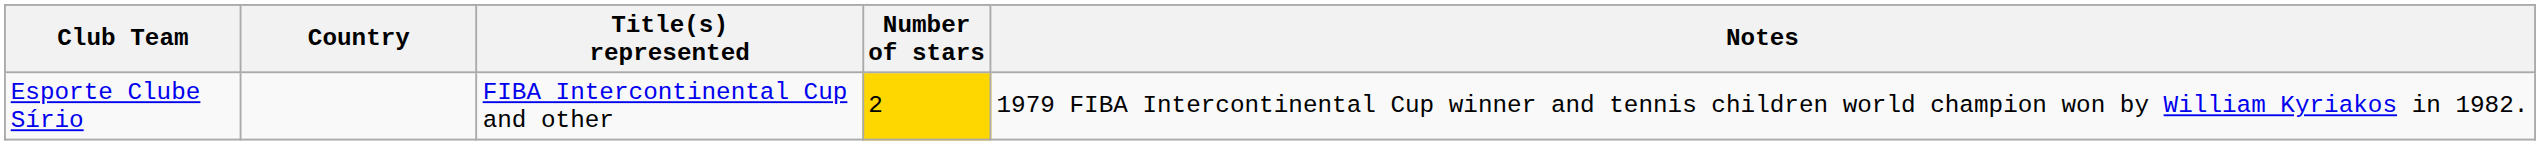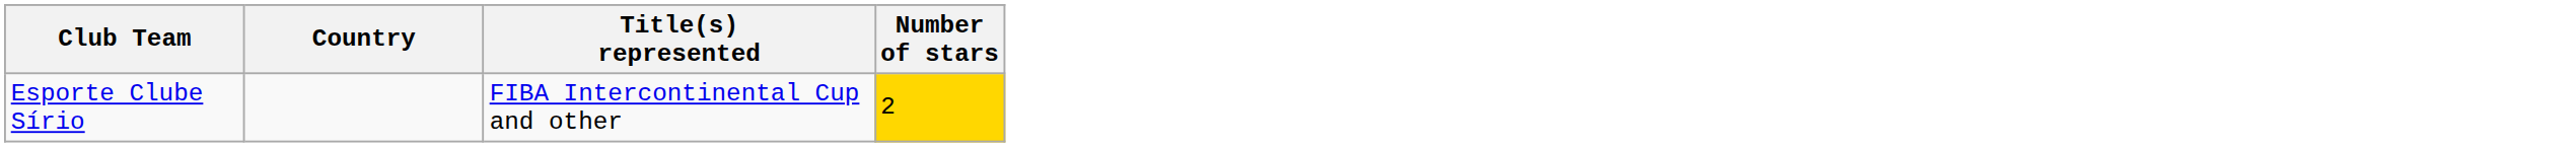 <table class="wikitable sortable">
 <tr>
 <th width=120>Club Team</th>
 <th width=120>Country</th>
 <th width=200>Title(s)<br>represented</th>
 <th>Number<br>of stars</th>
-<th class="unsortable">Notes</th>
 </tr>
 <tr>
 <td><a href='#'>Esporte Clube Sírio</a></td>
 <td></td>
 <td><a href='#'>FIBA Intercontinental Cup</a> and other</td>
 <td style="background: gold;">2</td>
-<td>1979 FIBA Intercontinental Cup winner and tennis children world champion won by <a href='#'>William Kyriakos</a> in 1982.</td>
 </tr>
 </table>
